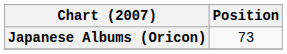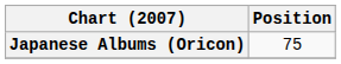 <table class="wikitable plainrowheaders">
 <tr>
 <th>Chart (2007)</th>
 <th>Position</th>
 </tr>
 <tr>
 <th scope="row">Japanese Albums (Oricon)</th>
-<td style="text-align:center;">73</td>
+<td style="text-align:center;">75</td>
 </tr>
 <tr>
 </tr>
 </table>
